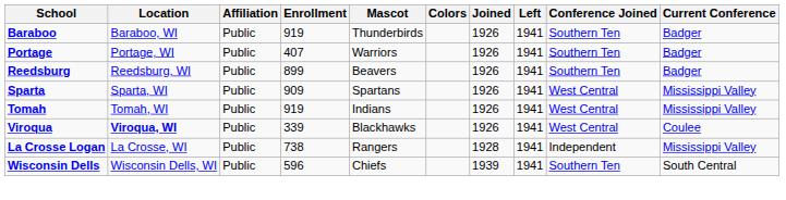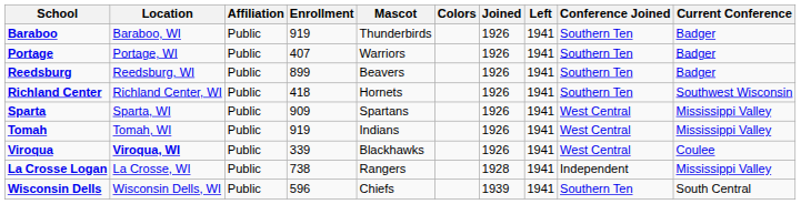 <table class="wikitable sortable">
 <tr>
 <th>School</th>
 <th>Location</th>
 <th>Affiliation</th>
 <th>Enrollment</th>
 <th>Mascot</th>
 <th>Colors</th>
 <th>Joined</th>
 <th>Left</th>
 <th>Conference Joined</th>
 <th>Current Conference</th>
 </tr>
 <tr>
 <td><a href='#'><strong>Baraboo</strong></a></td>
 <td><a href='#'>Baraboo, WI</a></td>
 <td>Public</td>
 <td>919</td>
 <td>Thunderbirds</td>
 <td> </td>
 <td>1926</td>
 <td>1941</td>
 <td><a href='#'>Southern Ten</a></td>
 <td><a href='#'>Badger</a></td>
 </tr>
 <tr>
 <td><a href='#'><strong>Portage</strong></a></td>
 <td><a href='#'>Portage, WI</a></td>
 <td>Public</td>
 <td>407</td>
 <td>Warriors</td>
 <td> </td>
 <td>1926</td>
 <td>1941</td>
 <td><a href='#'>Southern Ten</a></td>
 <td><a href='#'>Badger</a></td>
 </tr>
 <tr>
 <td><a href='#'><strong>Reedsburg</strong></a></td>
 <td><a href='#'>Reedsburg, WI</a></td>
 <td>Public</td>
 <td>899</td>
 <td>Beavers</td>
 <td> </td>
 <td>1926</td>
 <td>1941</td>
 <td><a href='#'>Southern Ten</a></td>
 <td><a href='#'>Badger</a></td>
+</tr>
+<tr>
+<td><a href='#'><strong>Richland Center</strong></a></td>
+<td><a href='#'>Richland Center, WI</a></td>
+<td>Public</td>
+<td>418</td>
+<td>Hornets</td>
+<td> </td>
+<td>1926</td>
+<td>1941</td>
+<td><a href='#'>Southern Ten</a></td>
+<td><a href='#'>Southwest Wisconsin</a></td>
 </tr>
 <tr>
 <td><a href='#'><strong>Sparta</strong></a></td>
 <td><a href='#'>Sparta, WI</a></td>
 <td>Public</td>
 <td>909</td>
 <td>Spartans</td>
 <td> </td>
 <td>1926</td>
 <td>1941</td>
 <td><a href='#'>West Central</a></td>
 <td><a href='#'>Mississippi Valley</a></td>
 </tr>
 <tr>
 <td><a href='#'><strong>Tomah</strong></a></td>
 <td><a href='#'>Tomah, WI</a></td>
 <td>Public</td>
 <td>919</td>
 <td>Indians</td>
 <td> </td>
 <td>1926</td>
 <td>1941</td>
 <td><a href='#'>West Central</a></td>
 <td><a href='#'>Mississippi Valley</a></td>
 </tr>
 <tr>
 <td><a href='#'><strong>Viroqua</strong></a></td>
 <td><strong><a href='#'>Viroqua, WI</a></strong></td>
 <td>Public</td>
 <td>339</td>
 <td>Blackhawks</td>
 <td> </td>
 <td>1926</td>
 <td>1941</td>
 <td><a href='#'>West Central</a></td>
 <td><a href='#'>Coulee</a></td>
 </tr>
 <tr>
 <td><a href='#'><strong>La Crosse Logan</strong></a></td>
 <td><a href='#'>La Crosse, WI</a></td>
 <td>Public</td>
 <td>738</td>
 <td>Rangers</td>
 <td> </td>
 <td>1928</td>
 <td>1941</td>
 <td>Independent</td>
 <td><a href='#'>Mississippi Valley</a></td>
 </tr>
 <tr>
 <td><a href='#'><strong>Wisconsin Dells</strong></a></td>
 <td><a href='#'>Wisconsin Dells, WI</a></td>
 <td>Public</td>
 <td>596</td>
 <td>Chiefs</td>
 <td> </td>
 <td>1939</td>
 <td>1941</td>
 <td><a href='#'>Southern Ten</a></td>
 <td>South Central</td>
 </tr>
 </table>
